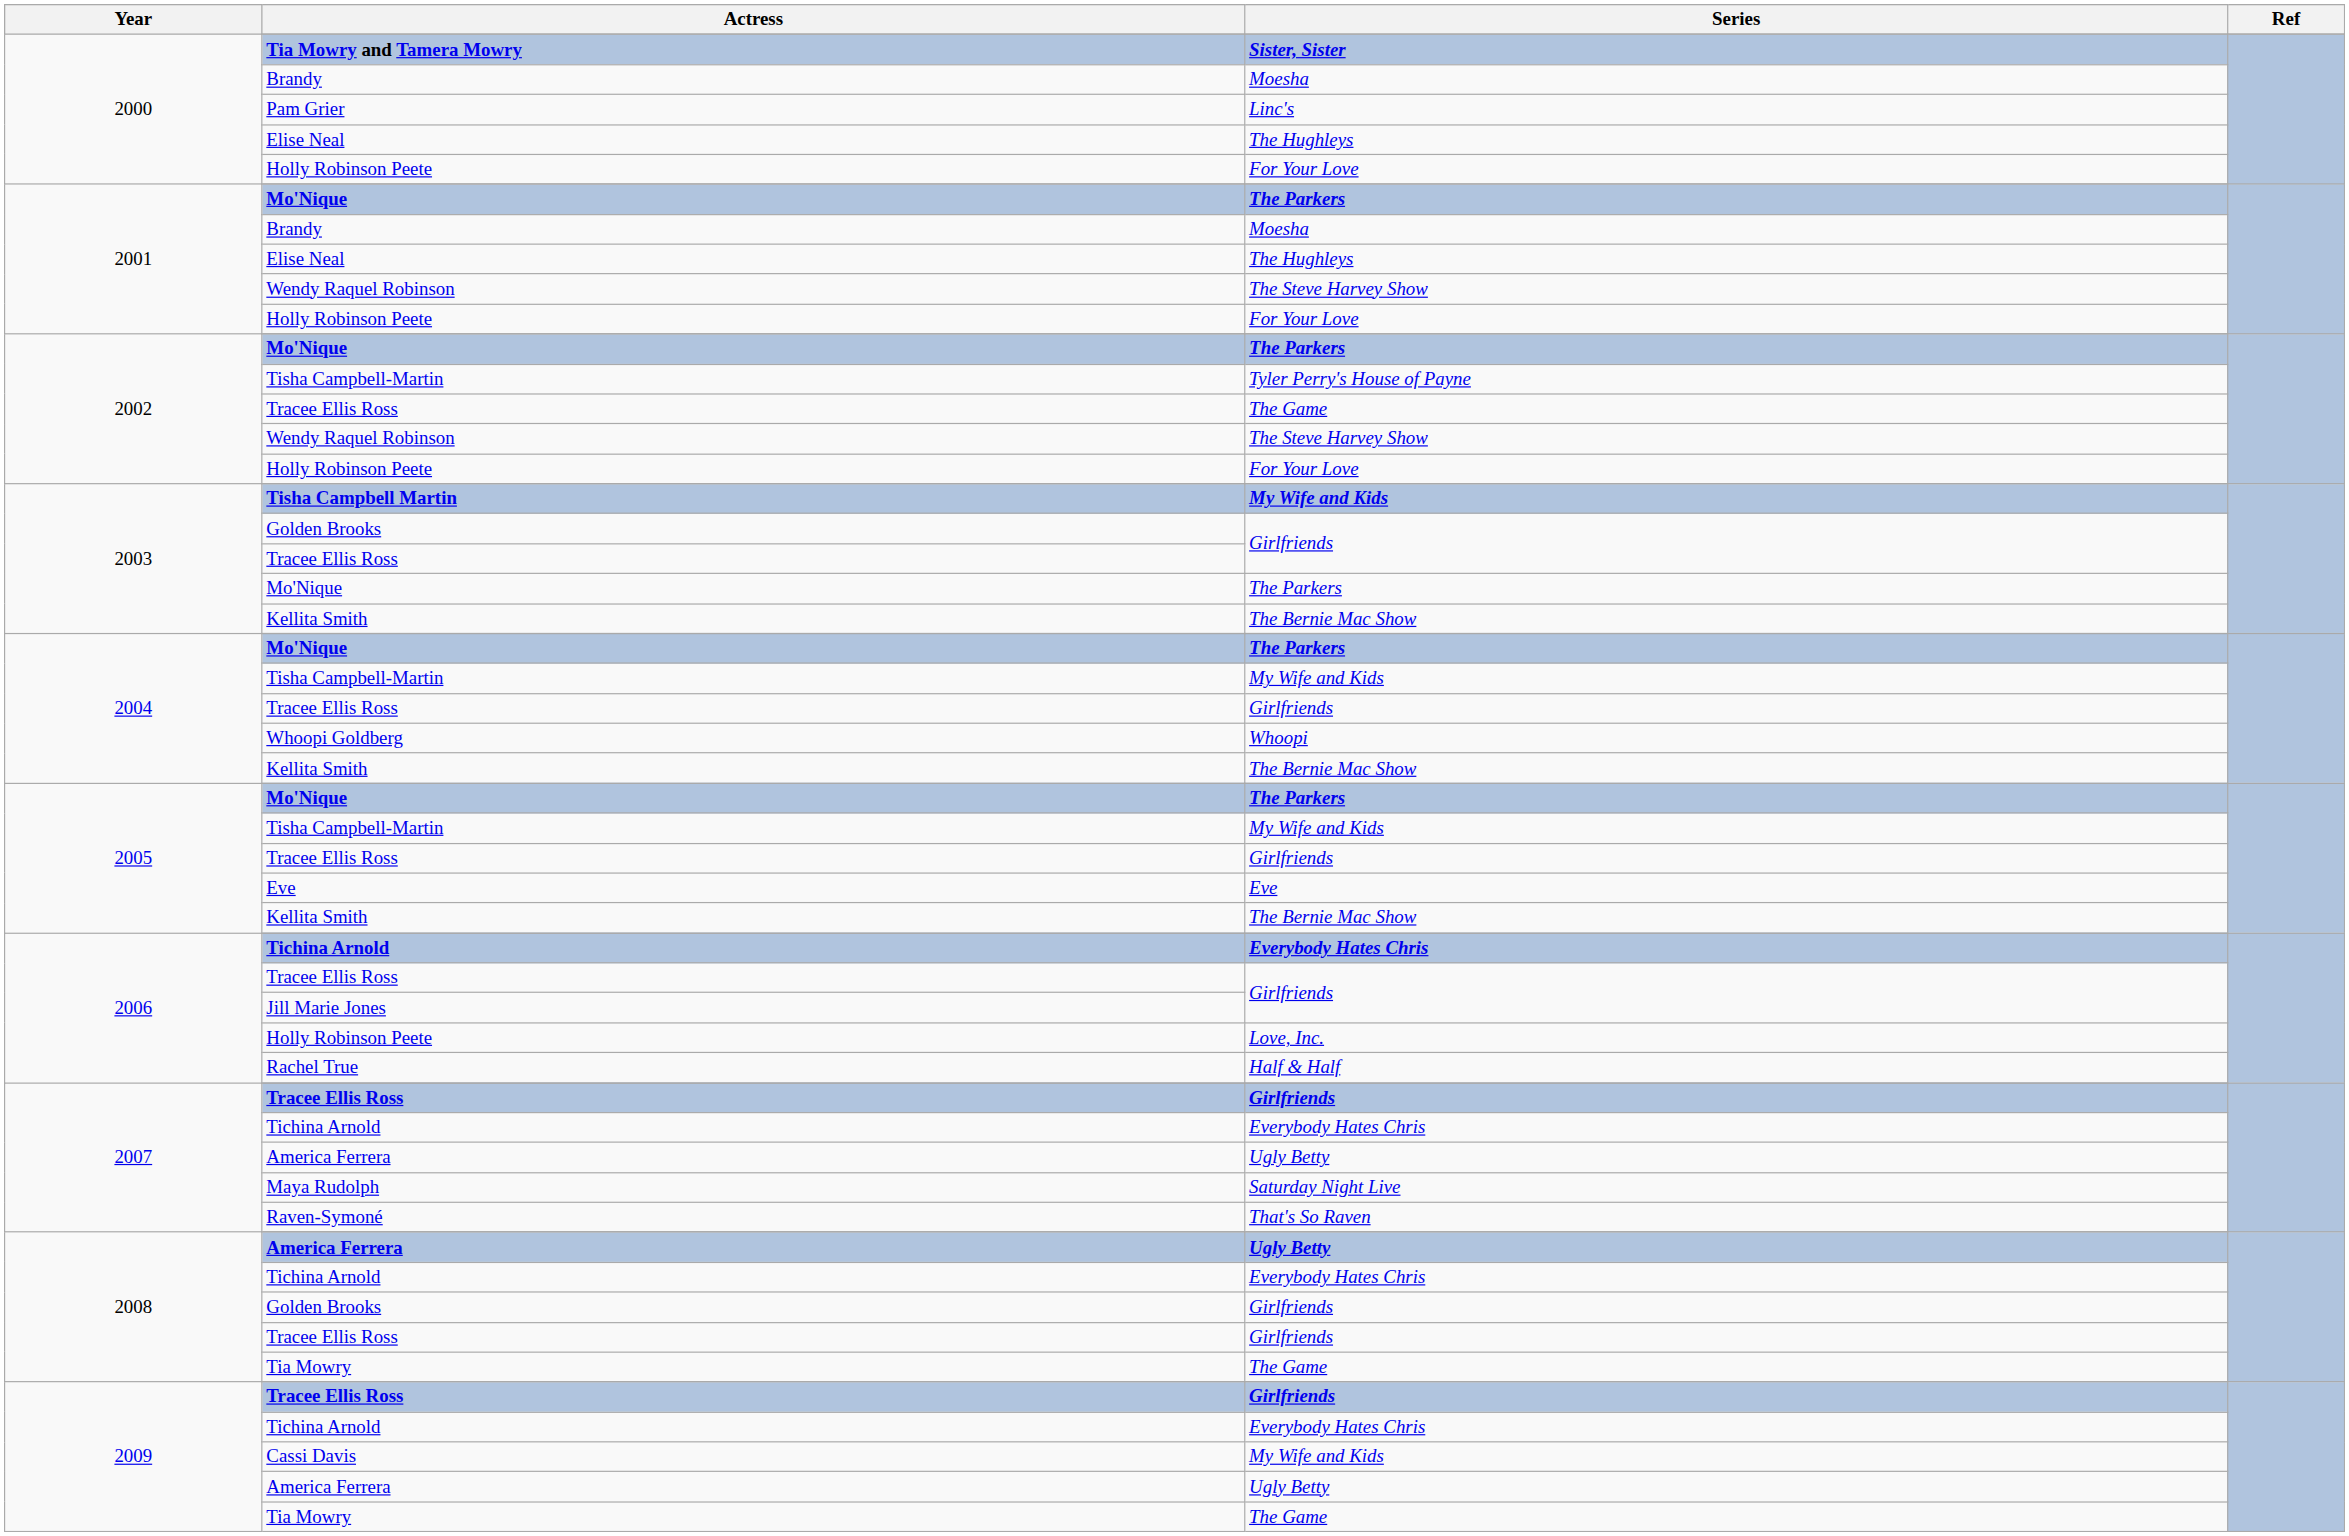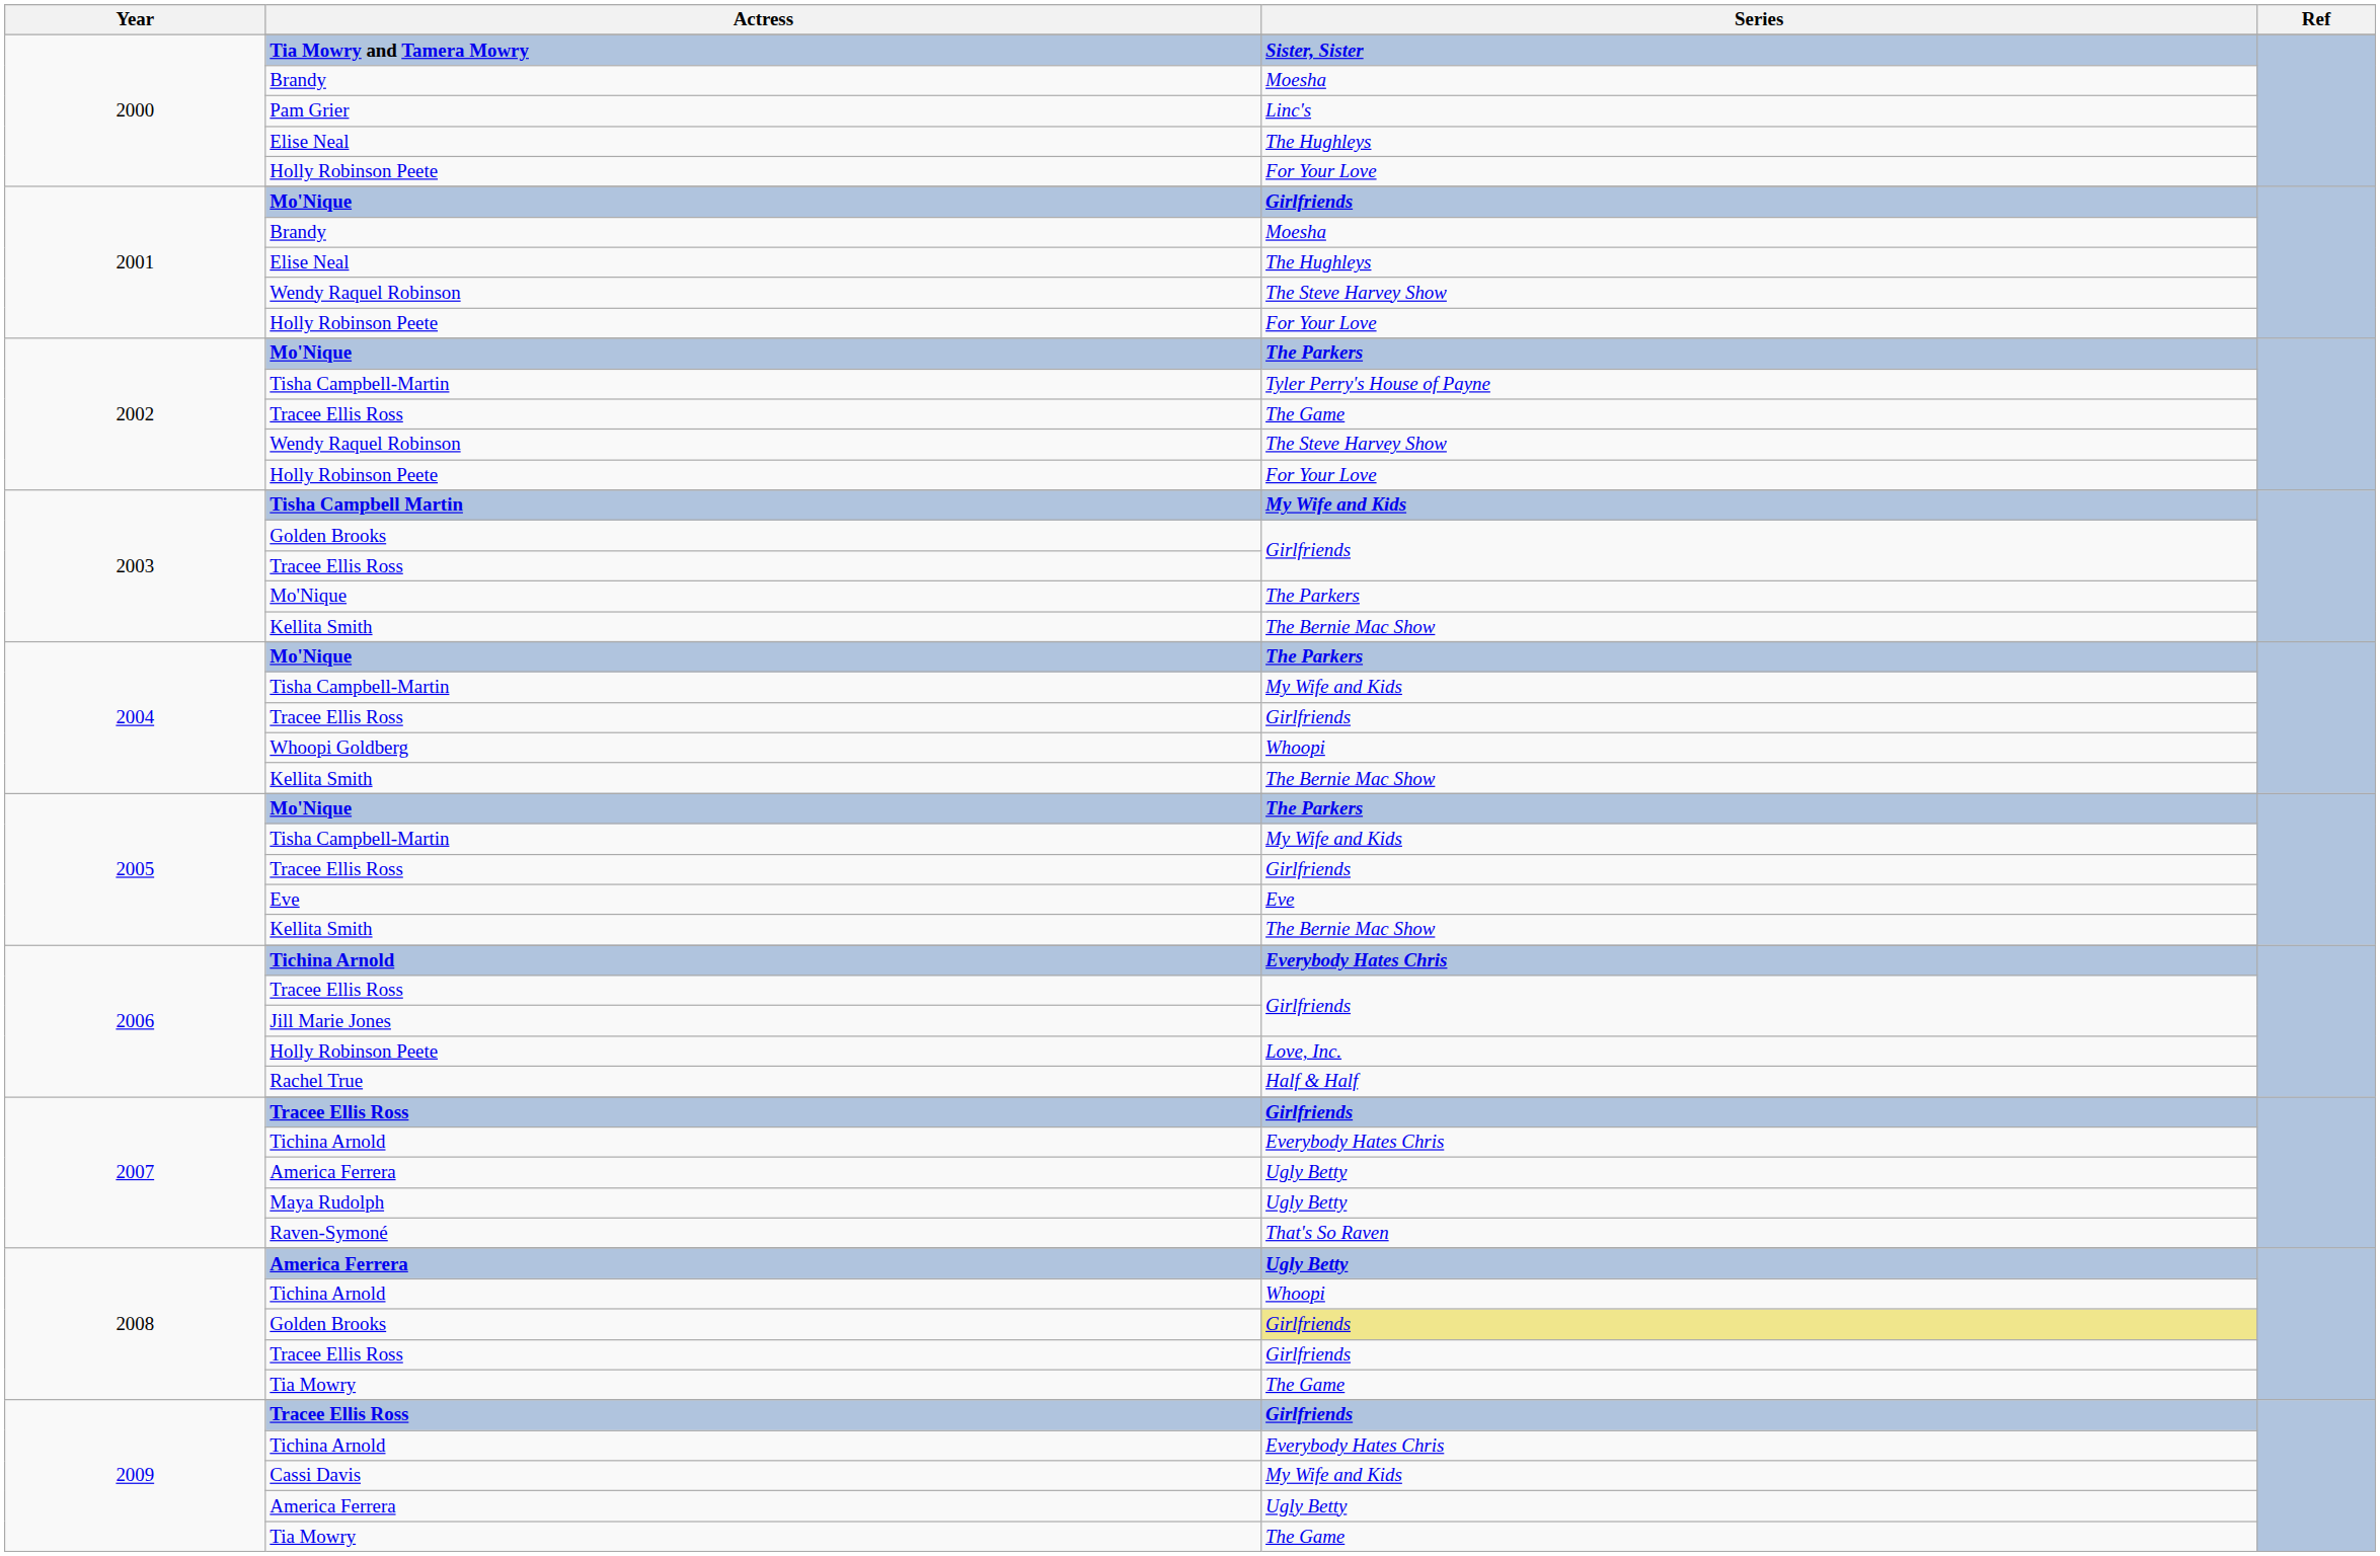 <table class="wikitable" style="width:100%;">
 <tr style="background:#bebebe;">
 <th style="width:11%;">Year</th>
 <th style="width:42%;">Actress</th>
 <th style="width:42%;">Series</th>
 <th style="width:5%;">Ref</th>
 </tr>
 <tr>
 <td rowspan="6" align="center">2000</td>
 </tr>
 <tr style="background:#B0C4DE">
 <td><strong><a href='#'>Tia Mowry</a> and <a href='#'>Tamera Mowry</a></strong></td>
 <td><strong><em><a href='#'>Sister, Sister</a></em></strong></td>
 <td rowspan="6" align="center"></td>
 </tr>
 <tr>
 <td><a href='#'>Brandy</a></td>
 <td><em><a href='#'>Moesha</a></em></td>
 </tr>
 <tr>
 <td><a href='#'>Pam Grier</a></td>
 <td><em><a href='#'>Linc's</a></em></td>
 </tr>
 <tr>
 <td><a href='#'>Elise Neal</a></td>
 <td><em><a href='#'>The Hughleys</a></em></td>
 </tr>
 <tr>
 <td><a href='#'>Holly Robinson Peete</a></td>
 <td><em><a href='#'>For Your Love</a></em></td>
 </tr>
 <tr>
 <td rowspan="6" align="center">2001</td>
 </tr>
 <tr style="background:#B0C4DE">
 <td><strong><a href='#'>Mo'Nique</a></strong></td>
-<td><strong><em><a href='#'>The Parkers</a></em></strong></td>
+<td><strong><em><a href='#'>Girlfriends</a></em></strong></td>
 <td rowspan="6" align="center"></td>
 </tr>
 <tr>
 <td><a href='#'>Brandy</a></td>
 <td><em><a href='#'>Moesha</a></em></td>
 </tr>
 <tr>
 <td><a href='#'>Elise Neal</a></td>
 <td><em><a href='#'>The Hughleys</a></em></td>
 </tr>
 <tr>
 <td><a href='#'>Wendy Raquel Robinson</a></td>
 <td><em><a href='#'>The Steve Harvey Show</a></em></td>
 </tr>
 <tr>
 <td><a href='#'>Holly Robinson Peete</a></td>
 <td><em><a href='#'>For Your Love</a></em></td>
 </tr>
 <tr>
 <td rowspan="6" align="center">2002</td>
 </tr>
 <tr style="background:#B0C4DE">
 <td><strong><a href='#'>Mo'Nique</a></strong></td>
 <td><strong><em><a href='#'>The Parkers</a></em></strong></td>
 <td rowspan="6" align="center"></td>
 </tr>
 <tr>
 <td><a href='#'>Tisha Campbell-Martin</a></td>
 <td><em><a href='#'>Tyler Perry's House of Payne</a></em></td>
 </tr>
 <tr>
 <td><a href='#'>Tracee Ellis Ross</a></td>
 <td><em><a href='#'>The Game</a></em></td>
 </tr>
 <tr>
 <td><a href='#'>Wendy Raquel Robinson</a></td>
 <td><em><a href='#'>The Steve Harvey Show</a></em></td>
 </tr>
 <tr>
 <td><a href='#'>Holly Robinson Peete</a></td>
 <td><em><a href='#'>For Your Love</a></em></td>
 </tr>
 <tr>
 <td rowspan="6" align="center">2003</td>
 </tr>
 <tr style="background:#B0C4DE">
 <td><strong><a href='#'>Tisha Campbell Martin</a></strong></td>
 <td><strong><em><a href='#'>My Wife and Kids</a></em></strong></td>
 <td rowspan="6" align="center"></td>
 </tr>
 <tr>
 <td><a href='#'>Golden Brooks</a></td>
 <td rowspan="2"><em><a href='#'>Girlfriends</a></em></td>
 </tr>
 <tr>
 <td><a href='#'>Tracee Ellis Ross</a></td>
 </tr>
 <tr>
 <td><a href='#'>Mo'Nique</a></td>
 <td><em><a href='#'>The Parkers</a></em></td>
 </tr>
 <tr>
 <td><a href='#'>Kellita Smith</a></td>
 <td><em><a href='#'>The Bernie Mac Show</a></em></td>
 </tr>
 <tr>
 <td rowspan="6" align="center"><a href='#'>2004</a></td>
 </tr>
 <tr style="background:#B0C4DE">
 <td><strong><a href='#'>Mo'Nique</a></strong></td>
 <td><strong><em><a href='#'>The Parkers</a></em></strong></td>
 <td rowspan="6" align="center"></td>
 </tr>
 <tr>
 <td><a href='#'>Tisha Campbell-Martin</a></td>
 <td><em><a href='#'>My Wife and Kids</a></em></td>
 </tr>
 <tr>
 <td><a href='#'>Tracee Ellis Ross</a></td>
 <td><em><a href='#'>Girlfriends</a></em></td>
 </tr>
 <tr>
 <td><a href='#'>Whoopi Goldberg</a></td>
 <td><em><a href='#'>Whoopi</a></em></td>
 </tr>
 <tr>
 <td><a href='#'>Kellita Smith</a></td>
 <td><em><a href='#'>The Bernie Mac Show</a></em></td>
 </tr>
 <tr>
 <td rowspan="6" align="center"><a href='#'>2005</a></td>
 </tr>
 <tr style="background:#B0C4DE">
 <td><strong><a href='#'>Mo'Nique</a></strong></td>
 <td><strong><em><a href='#'>The Parkers</a></em></strong></td>
 <td rowspan="6" align="center"></td>
 </tr>
 <tr>
 <td><a href='#'>Tisha Campbell-Martin</a></td>
 <td><em><a href='#'>My Wife and Kids</a></em></td>
 </tr>
 <tr>
 <td><a href='#'>Tracee Ellis Ross</a></td>
 <td><em><a href='#'>Girlfriends</a></em></td>
 </tr>
 <tr>
 <td><a href='#'>Eve</a></td>
 <td><em><a href='#'>Eve</a></em></td>
 </tr>
 <tr>
 <td><a href='#'>Kellita Smith</a></td>
 <td><em><a href='#'>The Bernie Mac Show</a></em></td>
 </tr>
 <tr>
 <td rowspan="6" align="center"><a href='#'>2006</a></td>
 </tr>
 <tr style="background:#B0C4DE">
 <td><strong><a href='#'>Tichina Arnold</a></strong></td>
 <td><strong><em><a href='#'>Everybody Hates Chris</a></em></strong></td>
 <td rowspan="6" align="center"></td>
 </tr>
 <tr>
 <td><a href='#'>Tracee Ellis Ross</a></td>
 <td rowspan="2"><em><a href='#'>Girlfriends</a></em></td>
 </tr>
 <tr>
 <td><a href='#'>Jill Marie Jones</a></td>
 </tr>
 <tr>
 <td><a href='#'>Holly Robinson Peete</a></td>
 <td><em><a href='#'>Love, Inc.</a></em></td>
 </tr>
 <tr>
 <td><a href='#'>Rachel True</a></td>
 <td><em><a href='#'>Half & Half</a></em></td>
 </tr>
 <tr>
 <td rowspan="6" align="center"><a href='#'>2007</a></td>
 </tr>
 <tr style="background:#B0C4DE">
 <td><strong><a href='#'>Tracee Ellis Ross</a></strong></td>
 <td><strong><em><a href='#'>Girlfriends</a></em></strong></td>
 <td rowspan="6" align="center"></td>
 </tr>
 <tr>
 <td><a href='#'>Tichina Arnold</a></td>
 <td><em><a href='#'>Everybody Hates Chris</a></em></td>
 </tr>
 <tr>
 <td><a href='#'>America Ferrera</a></td>
 <td><em><a href='#'>Ugly Betty</a></em></td>
 </tr>
 <tr>
 <td><a href='#'>Maya Rudolph</a></td>
-<td><em><a href='#'>Saturday Night Live</a></em></td>
+<td><em><a href='#'>Ugly Betty</a></em></td>
 </tr>
 <tr>
 <td><a href='#'>Raven-Symoné</a></td>
 <td><em><a href='#'>That's So Raven</a></em></td>
 </tr>
 <tr>
 <td rowspan="6" align="center">2008</td>
 </tr>
 <tr style="background:#B0C4DE">
 <td><strong><a href='#'>America Ferrera</a></strong></td>
 <td><strong><em><a href='#'>Ugly Betty</a></em></strong></td>
 <td rowspan="6" align="center"></td>
 </tr>
 <tr>
 <td><a href='#'>Tichina Arnold</a></td>
-<td><em><a href='#'>Everybody Hates Chris</a></em></td>
+<td><em><a href='#'>Whoopi</a></em></td>
 </tr>
 <tr>
 <td><a href='#'>Golden Brooks</a></td>
-<td><em><a href='#'>Girlfriends</a></em></td>
+<td style="background: khaki;"><em><a href='#'>Girlfriends</a></em></td>
 </tr>
 <tr>
 <td><a href='#'>Tracee Ellis Ross</a></td>
 <td><em><a href='#'>Girlfriends</a></em></td>
 </tr>
 <tr>
 <td><a href='#'>Tia Mowry</a></td>
 <td><em><a href='#'>The Game</a></em></td>
 </tr>
 <tr>
 <td rowspan="6" align="center"><a href='#'>2009</a></td>
 </tr>
 <tr style="background:#B0C4DE">
 <td><strong><a href='#'>Tracee Ellis Ross</a></strong></td>
 <td><strong><em><a href='#'>Girlfriends</a></em></strong></td>
 <td rowspan="6" align="center"></td>
 </tr>
 <tr>
 <td><a href='#'>Tichina Arnold</a></td>
 <td><em><a href='#'>Everybody Hates Chris</a></em></td>
 </tr>
 <tr>
 <td><a href='#'>Cassi Davis</a></td>
 <td><em><a href='#'>My Wife and Kids</a></em></td>
 </tr>
 <tr>
 <td><a href='#'>America Ferrera</a></td>
 <td><em><a href='#'>Ugly Betty</a></em></td>
 </tr>
 <tr>
 <td><a href='#'>Tia Mowry</a></td>
 <td><em><a href='#'>The Game</a></em></td>
 </tr>
 </table>
